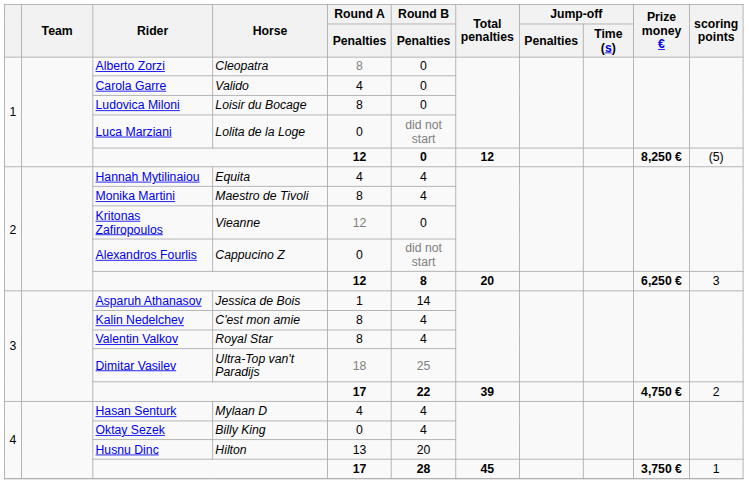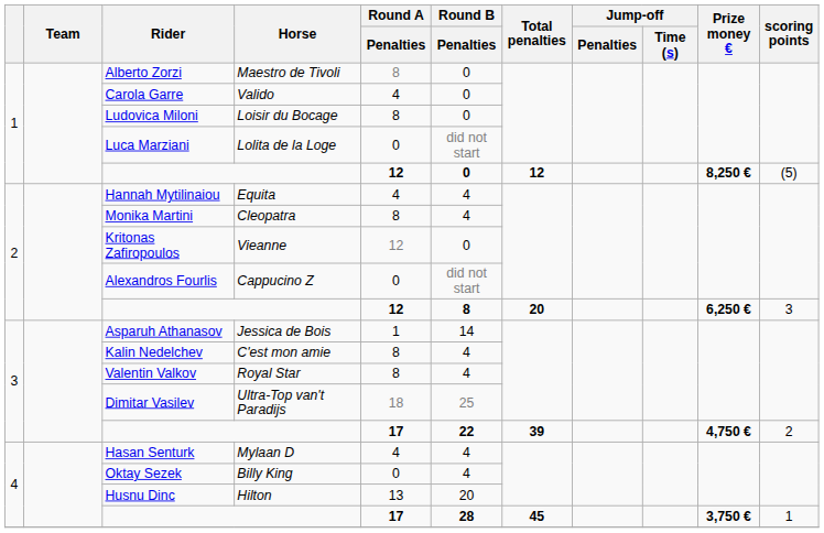 <table class="wikitable" style="font-size: 90%">
 <tr>
 <th rowspan=2 width=20></th>
 <th rowspan=2 width=125>Team</th>
 <th rowspan=2 width=200>Rider</th>
 <th rowspan=2 width=200>Horse</th>
 <th>Round A</th>
 <th>Round B</th>
 <th rowspan=2 width=75>Total penalties</th>
 <th colspan=2>Jump-off</th>
 <th rowspan=2 width=75>Prize<br>money<br><a href='#'>€</a></th>
 <th rowspan=2 width=60>scoring<br>points</th>
 </tr>
 <tr>
 <th width=75>Penalties</th>
 <th width=75>Penalties</th>
 <th width=75>Penalties</th>
 <th width=75>Time<br>(<a href='#'>s</a>)</th>
 </tr>
 <tr>
 <td rowspan=5 align=center>1</td>
 <td rowspan=5></td>
 <td><a href='#'>Alberto Zorzi</a></td>
-<td><em>Cleopatra</em></td>
+<td><em>Maestro de Tivoli</em></td>
 <td align=center style=color:gray>8</td>
 <td align=center>0</td>
 <td rowspan=4></td>
 <td rowspan=4></td>
 <td rowspan=4></td>
 <td rowspan=4></td>
 <td rowspan=4></td>
 </tr>
 <tr>
 <td><a href='#'>Carola Garre</a></td>
 <td><em>Valido</em></td>
 <td align=center>4</td>
 <td align=center>0</td>
 </tr>
 <tr>
 <td><a href='#'>Ludovica Miloni</a></td>
 <td><em>Loisir du Bocage</em></td>
 <td align=center>8</td>
 <td align=center>0</td>
 </tr>
 <tr>
 <td><a href='#'>Luca Marziani</a></td>
 <td><em>Lolita de la Loge</em></td>
 <td align=center>0</td>
 <td align=center style=color:gray>did not start</td>
 </tr>
 <tr>
 <td colspan=2></td>
 <td align=center><strong>12</strong></td>
 <td align=center><strong>0</strong></td>
 <td align=center><strong>12</strong></td>
 <td></td>
 <td></td>
 <td align=center><strong>8,250 €</strong></td>
 <td align=center>(5)</td>
 </tr>
 <tr>
 <td rowspan=5 align=center>2</td>
 <td rowspan=5></td>
 <td><a href='#'>Hannah Mytilinaiou</a></td>
 <td><em>Equita</em></td>
 <td align=center>4</td>
 <td align=center>4</td>
 <td rowspan=4></td>
 <td rowspan=4></td>
 <td rowspan=4></td>
 <td rowspan=4></td>
 </tr>
 <tr>
 <td><a href='#'>Monika Martini</a></td>
-<td><em>Maestro de Tivoli</em></td>
+<td><em>Cleopatra</em></td>
 <td align=center>8</td>
 <td align=center>4</td>
 </tr>
 <tr>
 <td><a href='#'>Kritonas Zafiropoulos</a></td>
 <td><em>Vieanne</em></td>
 <td align=center style=color:gray>12</td>
 <td align=center>0</td>
 </tr>
 <tr>
 <td><a href='#'>Alexandros Fourlis</a></td>
 <td><em>Cappucino Z</em></td>
 <td align=center>0</td>
 <td align=center style=color:gray>did not start</td>
 </tr>
 <tr>
 <td colspan=2></td>
 <td align=center><strong>12</strong></td>
 <td align=center><strong>8</strong></td>
 <td align=center><strong>20</strong></td>
 <td></td>
 <td></td>
 <td align=center><strong>6,250 €</strong></td>
 <td align=center>3</td>
 </tr>
 <tr>
 <td rowspan=5 align=center>3</td>
 <td rowspan=5></td>
 <td><a href='#'>Asparuh Athanasov</a></td>
 <td><em>Jessica de Bois</em></td>
 <td align=center>1</td>
 <td align=center>14</td>
 <td rowspan=4></td>
 <td rowspan=4></td>
 <td rowspan=4></td>
 <td rowspan=4></td>
 </tr>
 <tr>
 <td><a href='#'>Kalin Nedelchev</a></td>
 <td><em>C'est mon amie</em></td>
 <td align=center>8</td>
 <td align=center>4</td>
 </tr>
 <tr>
 <td><a href='#'>Valentin Valkov</a></td>
 <td><em>Royal Star</em></td>
 <td align=center>8</td>
 <td align=center>4</td>
 </tr>
 <tr>
 <td><a href='#'>Dimitar Vasilev</a></td>
 <td><em>Ultra-Top van't Paradijs</em></td>
 <td align=center style=color:gray>18</td>
 <td align=center style=color:gray>25</td>
 </tr>
 <tr>
 <td colspan=2></td>
 <td align=center><strong>17</strong></td>
 <td align=center><strong>22</strong></td>
 <td align=center><strong>39</strong></td>
 <td></td>
 <td></td>
 <td align=center><strong>4,750 €</strong></td>
 <td align=center>2</td>
 </tr>
 <tr>
 <td rowspan=4 align=center>4</td>
 <td rowspan=4></td>
 <td><a href='#'>Hasan Senturk</a></td>
 <td><em>Mylaan D</em></td>
 <td align=center>4</td>
 <td align=center>4</td>
 <td rowspan=3></td>
 <td rowspan=3></td>
 <td rowspan=3></td>
 <td rowspan=3></td>
 </tr>
 <tr>
 <td><a href='#'>Oktay Sezek</a></td>
 <td><em>Billy King</em></td>
 <td align=center>0</td>
 <td align=center>4</td>
 </tr>
 <tr>
 <td><a href='#'>Husnu Dinc</a></td>
 <td><em>Hilton</em></td>
 <td align=center>13</td>
 <td align=center>20</td>
 </tr>
 <tr>
 <td colspan=2></td>
 <td align=center><strong>17</strong></td>
 <td align=center><strong>28</strong></td>
 <td align=center><strong>45</strong></td>
 <td></td>
 <td></td>
 <td align=center><strong>3,750 €</strong></td>
 <td align=center>1</td>
 </tr>
 <tr>
 </tr>
 </table>
